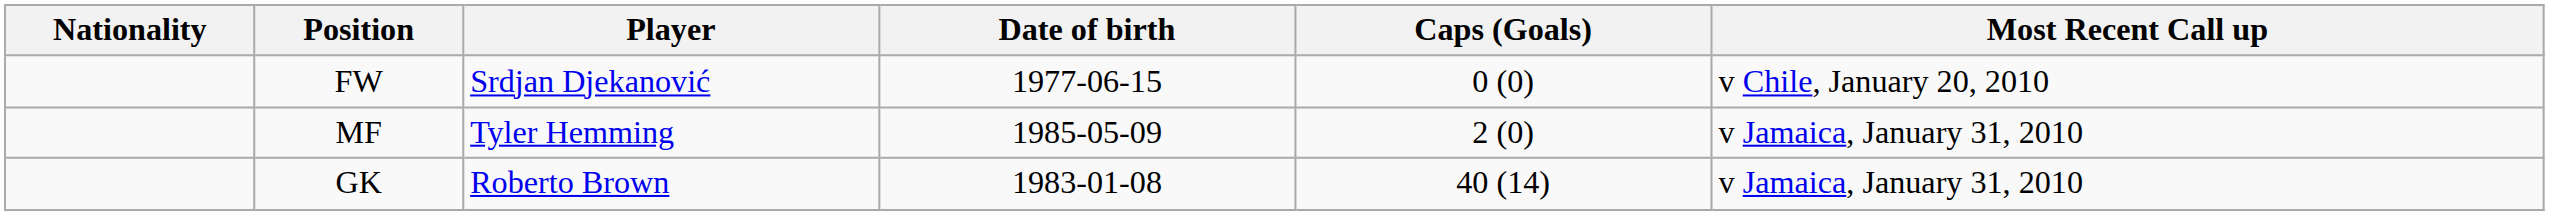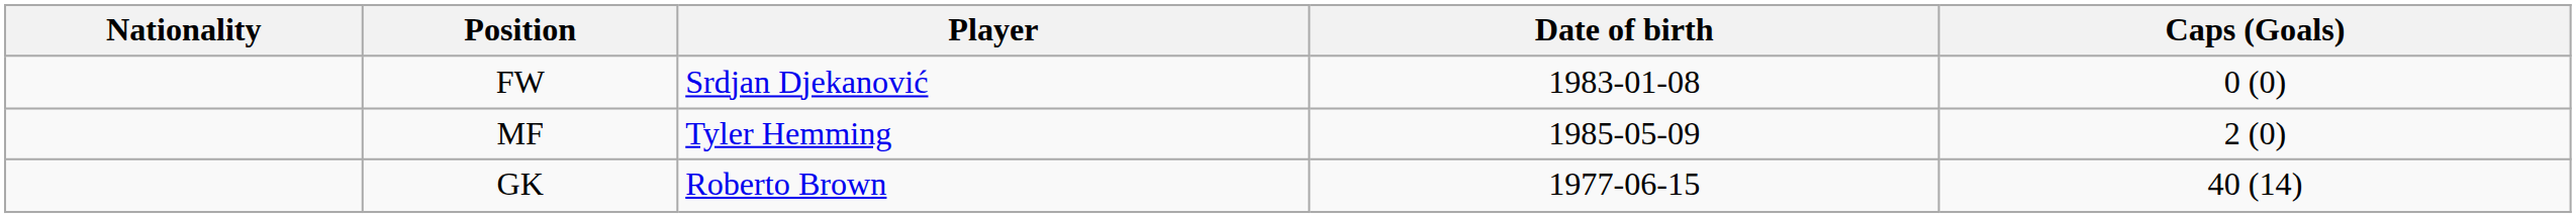 <table class="wikitable" style="width:100%;">
 <tr>
 <th width=5%>Nationality</th>
 <th width=5%>Position</th>
 <th width=10%>Player</th>
 <th width=10%>Date of birth</th>
 <th width=10%>Caps (Goals)</th>
-<th width=20%>Most Recent Call up</th>
 </tr>
 <tr>
 <td align=center></td>
 <td align=center>FW</td>
 <td><a href='#'>Srdjan Djekanović</a></td>
-<td align=center>1977-06-15</td>
+<td align=center>1983-01-08</td>
 <td align=center>0 (0)</td>
-<td>v <a href='#'>Chile</a>, January 20, 2010</td>
 </tr>
 <tr>
 <td align=center></td>
 <td align=center>MF</td>
 <td><a href='#'>Tyler Hemming</a></td>
 <td align=center>1985-05-09</td>
 <td align=center>2 (0)</td>
-<td>v <a href='#'>Jamaica</a>, January 31, 2010</td>
 </tr>
 <tr>
 <td align=center></td>
 <td align=center>GK</td>
 <td><a href='#'>Roberto Brown</a></td>
-<td align=center>1983-01-08</td>
+<td align=center>1977-06-15</td>
 <td align=center>40 (14)</td>
-<td>v <a href='#'>Jamaica</a>, January 31, 2010</td>
 </tr>
 </table>
